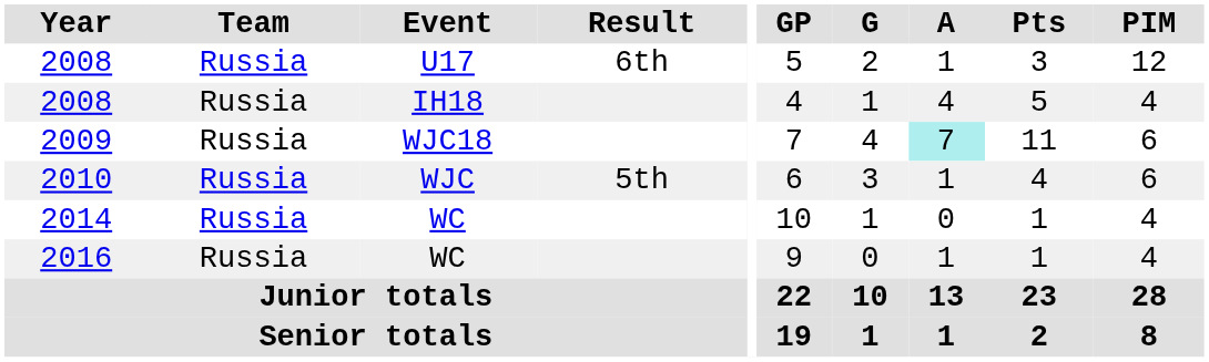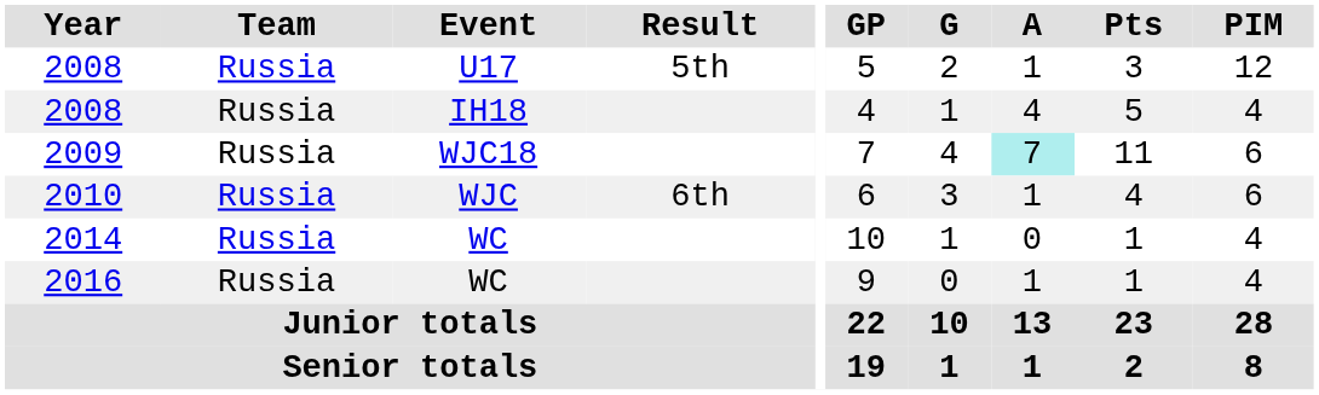 <table border="0" cellpadding="1" cellspacing="0" ID="Table3" style="text-align:center; width:40em">
 <tr align="center" bgcolor="#e0e0e0">
 <th>Year</th>
 <th>Team</th>
 <th>Event</th>
 <th>Result</th>
 <th rowspan="99" bgcolor="#ffffff"></th>
 <th>GP</th>
 <th>G</th>
 <th>A</th>
 <th>Pts</th>
 <th>PIM</th>
 </tr>
 <tr>
 <td><a href='#'>2008</a></td>
 <td><a href='#'>Russia</a></td>
 <td><a href='#'>U17</a></td>
-<td>6th</td>
+<td>5th</td>
 <td>5</td>
 <td>2</td>
 <td>1</td>
 <td>3</td>
 <td>12</td>
 </tr>
 <tr bgcolor="#f0f0f0">
 <td><a href='#'>2008</a></td>
 <td>Russia</td>
 <td><a href='#'>IH18</a></td>
 <td></td>
 <td>4</td>
 <td>1</td>
 <td>4</td>
 <td>5</td>
 <td>4</td>
 </tr>
 <tr>
 <td><a href='#'>2009</a></td>
 <td>Russia</td>
 <td><a href='#'>WJC18</a></td>
 <td></td>
 <td>7</td>
 <td>4</td>
 <td style="background: paleturquoise;">7</td>
 <td>11</td>
 <td>6</td>
 </tr>
 <tr bgcolor="#f0f0f0">
 <td><a href='#'>2010</a></td>
 <td><a href='#'>Russia</a></td>
 <td><a href='#'>WJC</a></td>
-<td>5th</td>
+<td>6th</td>
 <td>6</td>
 <td>3</td>
 <td>1</td>
 <td>4</td>
 <td>6</td>
 </tr>
 <tr>
 <td><a href='#'>2014</a></td>
 <td><a href='#'>Russia</a></td>
 <td><a href='#'>WC</a></td>
 <td></td>
 <td>10</td>
 <td>1</td>
 <td>0</td>
 <td>1</td>
 <td>4</td>
 </tr>
 <tr bgcolor="#f0f0f0">
 <td><a href='#'>2016</a></td>
 <td>Russia</td>
 <td>WC</td>
 <td></td>
 <td>9</td>
 <td>0</td>
 <td>1</td>
 <td>1</td>
 <td>4</td>
 </tr>
 <tr bgcolor="#e0e0e0">
 <th colspan="4">Junior totals</th>
 <th>22</th>
 <th>10</th>
 <th>13</th>
 <th>23</th>
 <th>28</th>
 </tr>
 <tr bgcolor="#e0e0e0">
 <th colspan="4">Senior totals</th>
 <th>19</th>
 <th>1</th>
 <th>1</th>
 <th>2</th>
 <th>8</th>
 </tr>
 </table>
